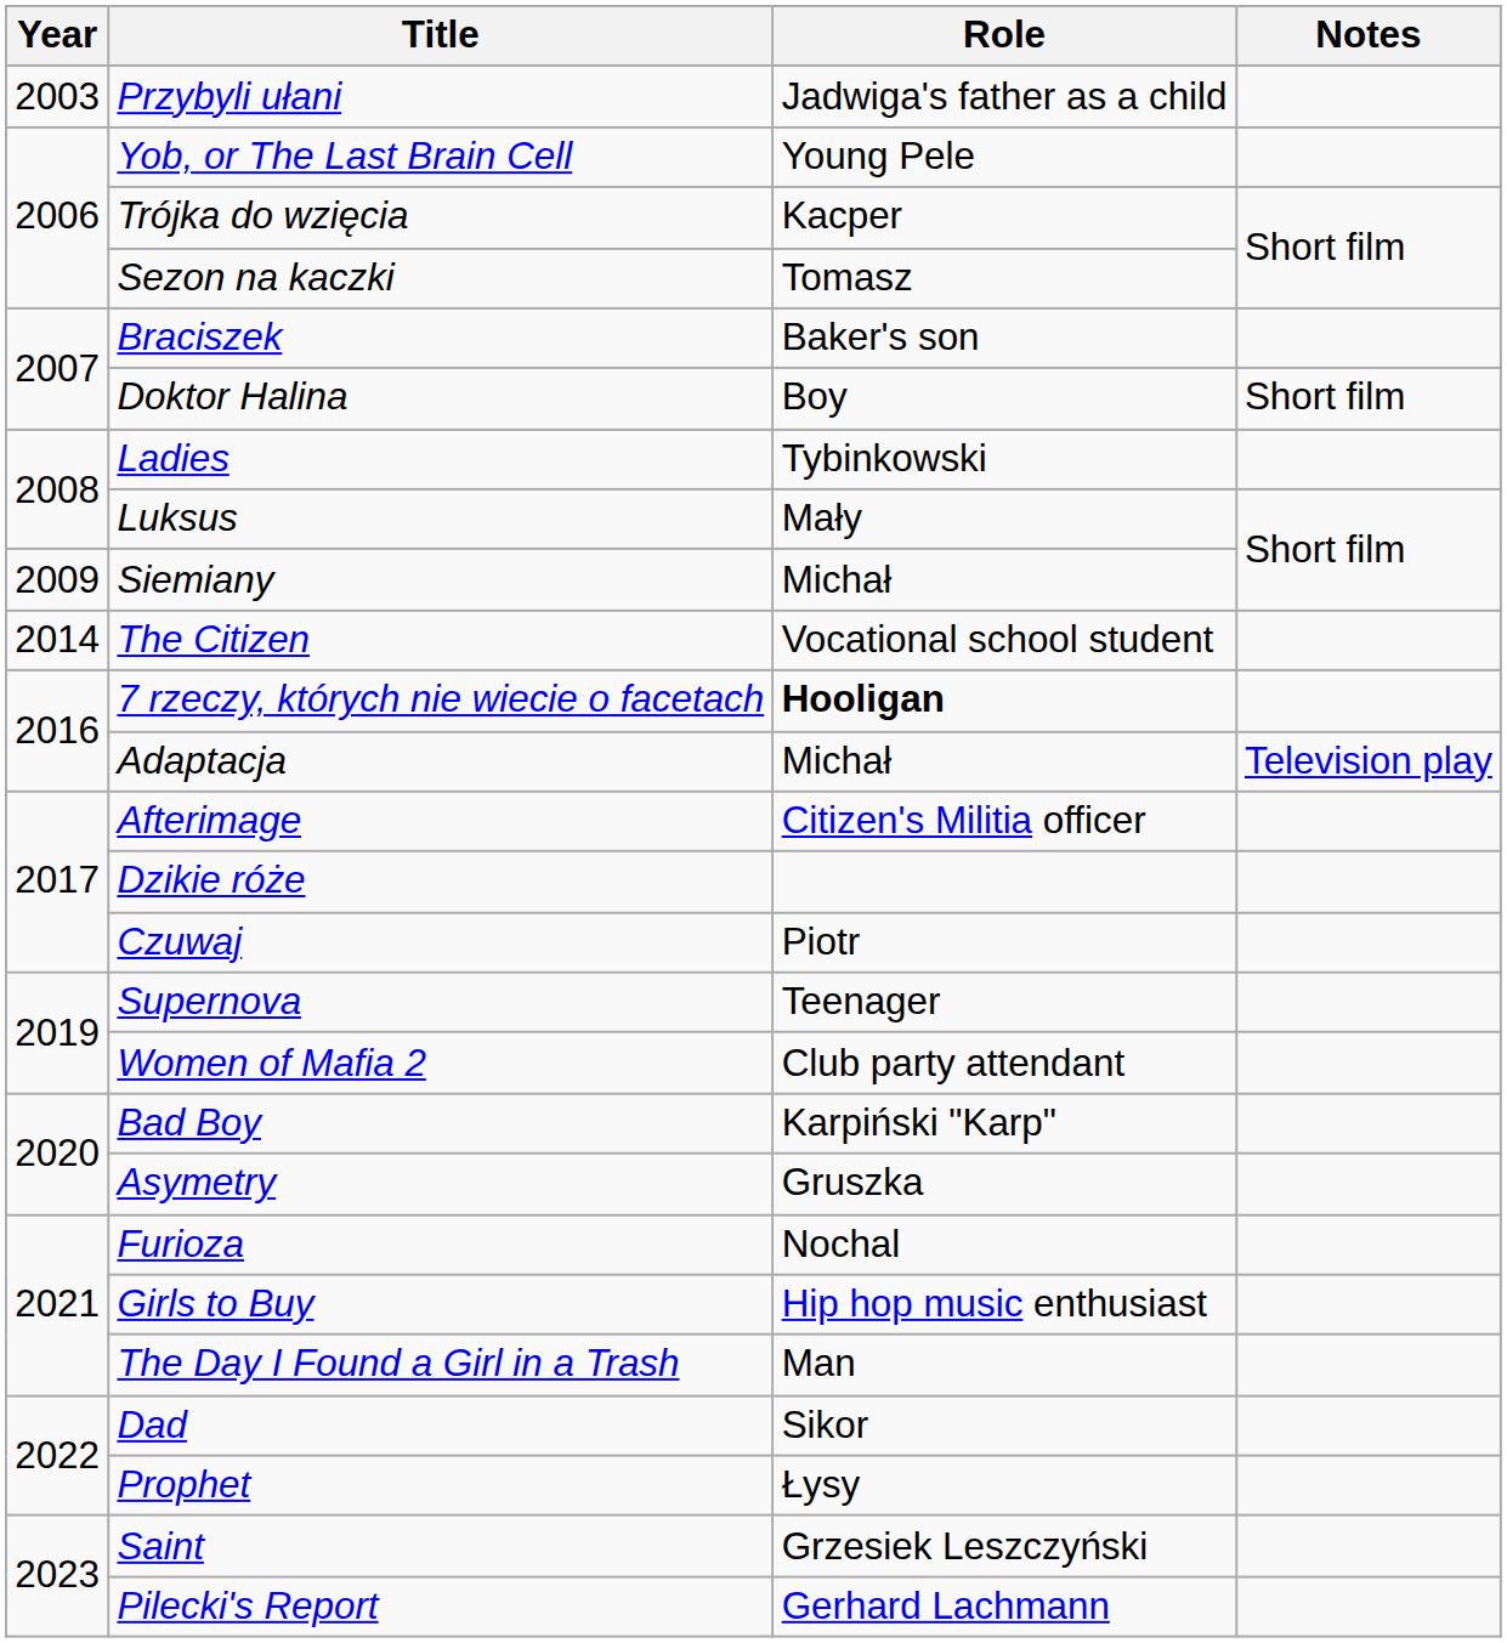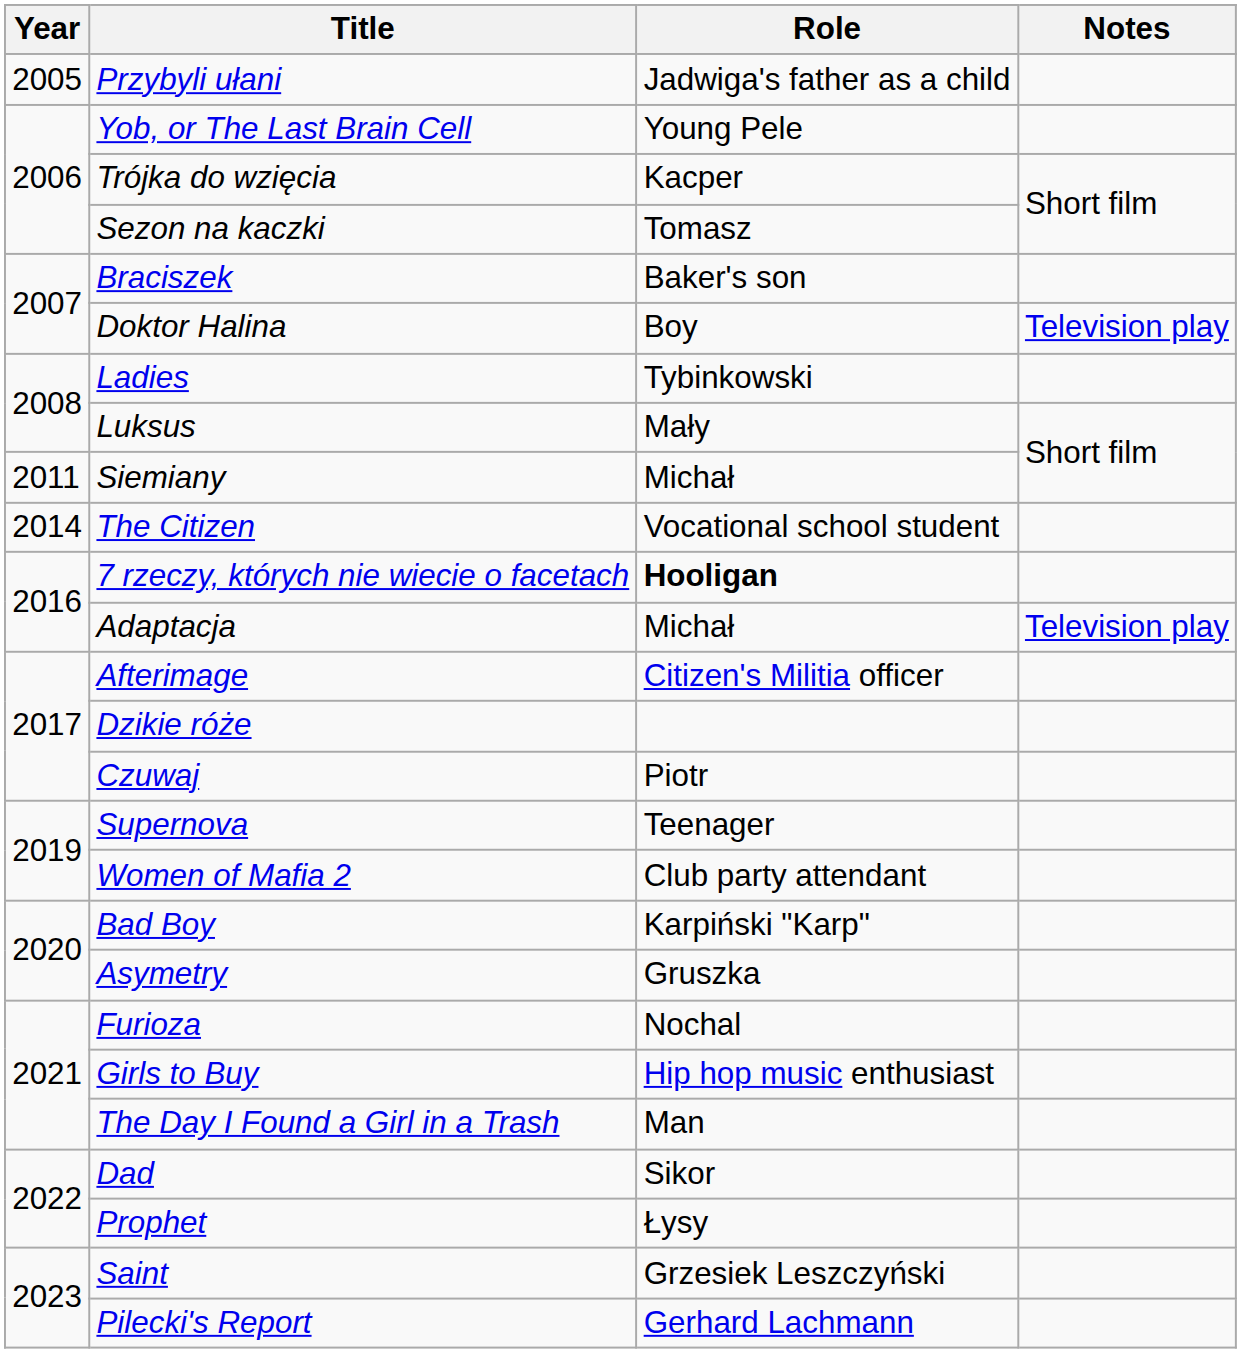 <table class="wikitable plainrowheaders sortable">
 <tr>
 <th scope="col">Year</th>
 <th scope="col">Title</th>
 <th scope="col">Role</th>
 <th scope="col" class="unsortable">Notes</th>
 </tr>
 <tr>
-<td>2003</td>
+<td>2005</td>
 <td><em><a href='#'>Przybyli ułani</a></em></td>
 <td>Jadwiga's father as a child</td>
 <td></td>
 </tr>
 <tr>
 <td rowspan=3>2006</td>
 <td><em><a href='#'>Yob, or The Last Brain Cell</a></em></td>
 <td>Young Pele</td>
 <td></td>
 </tr>
 <tr>
 <td><em>Trójka do wzięcia</em></td>
 <td>Kacper</td>
 <td rowspan=2>Short film</td>
 </tr>
 <tr>
 <td><em>Sezon na kaczki</em></td>
 <td>Tomasz</td>
 </tr>
 <tr>
 <td rowspan=2>2007</td>
 <td><em><a href='#'>Braciszek</a></em></td>
 <td>Baker's son</td>
 <td></td>
 </tr>
 <tr>
 <td><em>Doktor Halina</em></td>
 <td>Boy</td>
-<td>Short film</td>
+<td><a href='#'>Television play</a></td>
 </tr>
 <tr>
 <td rowspan=2>2008</td>
 <td><em><a href='#'>Ladies</a></em></td>
 <td>Tybinkowski</td>
 <td></td>
 </tr>
 <tr>
 <td><em>Luksus</em></td>
 <td>Mały</td>
 <td rowspan=2>Short film</td>
 </tr>
 <tr>
-<td>2009</td>
+<td>2011</td>
 <td><em>Siemiany</em></td>
 <td>Michał</td>
 </tr>
 <tr>
 <td>2014</td>
 <td><em><a href='#'>The Citizen</a></em></td>
 <td>Vocational school student</td>
 <td></td>
 </tr>
 <tr>
 <td rowspan=2>2016</td>
 <td><em><a href='#'>7 rzeczy, których nie wiecie o facetach</a></em></td>
 <td><strong>Hooligan</strong></td>
 <td></td>
 </tr>
 <tr>
 <td><em>Adaptacja</em></td>
 <td>Michał</td>
 <td><a href='#'>Television play</a></td>
 </tr>
 <tr>
 <td rowspan=3>2017</td>
 <td><em><a href='#'>Afterimage</a></em></td>
 <td><a href='#'>Citizen's Militia</a> officer</td>
 <td></td>
 </tr>
 <tr>
 <td><em><a href='#'>Dzikie róże</a></em></td>
 <td></td>
 <td></td>
 </tr>
 <tr>
 <td><em><a href='#'>Czuwaj</a></em></td>
 <td>Piotr</td>
 <td></td>
 </tr>
 <tr>
 <td rowspan=2>2019</td>
 <td><em><a href='#'>Supernova</a></em></td>
 <td>Teenager</td>
 <td></td>
 </tr>
 <tr>
 <td><em><a href='#'>Women of Mafia 2</a></em></td>
 <td>Club party attendant</td>
 <td></td>
 </tr>
 <tr>
 <td rowspan=2>2020</td>
 <td><em><a href='#'>Bad Boy</a></em></td>
 <td>Karpiński "Karp"</td>
 <td></td>
 </tr>
 <tr>
 <td><em><a href='#'>Asymetry</a></em></td>
 <td>Gruszka</td>
 <td></td>
 </tr>
 <tr>
 <td rowspan=3>2021</td>
 <td><em><a href='#'>Furioza</a></em></td>
 <td>Nochal</td>
 <td></td>
 </tr>
 <tr>
 <td><em><a href='#'>Girls to Buy</a></em></td>
 <td><a href='#'>Hip hop music</a> enthusiast</td>
 <td></td>
 </tr>
 <tr>
 <td><em><a href='#'>The Day I Found a Girl in a Trash</a></em></td>
 <td>Man</td>
 <td></td>
 </tr>
 <tr>
 <td rowspan=2>2022</td>
 <td><em><a href='#'>Dad</a></em></td>
 <td>Sikor</td>
 <td></td>
 </tr>
 <tr>
 <td><em><a href='#'>Prophet</a></em></td>
 <td>Łysy</td>
 <td></td>
 </tr>
 <tr>
 <td rowspan=2>2023</td>
 <td><em><a href='#'>Saint</a></em></td>
 <td>Grzesiek Leszczyński</td>
 <td></td>
 </tr>
 <tr>
 <td><em><a href='#'>Pilecki's Report</a></em></td>
 <td><a href='#'>Gerhard Lachmann</a></td>
 <td></td>
 </tr>
 </table>
